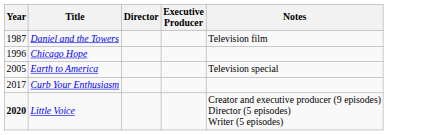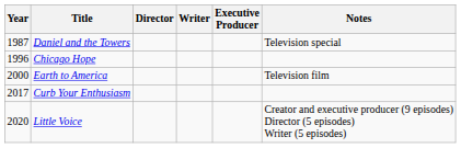 <table class="wikitable sortable">
 <tr>
 <th>Year</th>
 <th>Title</th>
 <th>Director</th>
+<th>Writer</th>
 <th>Executive<br>Producer</th>
 <th>Notes</th>
 </tr>
 <tr>
 <td>1987</td>
 <td><em><a href='#'>Daniel and the Towers</a></em></td>
 <td></td>
 <td></td>
-<td>Television film</td>
+<td></td>
+<td>Television special</td>
 </tr>
 <tr>
 <td>1996</td>
 <td><em><a href='#'>Chicago Hope</a></em></td>
 <td></td>
 <td></td>
 <td></td>
+<td></td>
 </tr>
 <tr>
-<td>2005</td>
+<td>2000</td>
 <td><em><a href='#'>Earth to America</a></em></td>
 <td></td>
 <td></td>
-<td>Television special</td>
+<td></td>
+<td>Television film</td>
 </tr>
 <tr>
 <td>2017</td>
 <td><em><a href='#'>Curb Your Enthusiasm</a></em></td>
 <td></td>
 <td></td>
 <td></td>
+<td></td>
 </tr>
 <tr>
-<td><strong>2020</strong></td>
+<td>2020</td>
 <td><em><a href='#'>Little Voice</a></em></td>
+<td></td>
 <td></td>
 <td></td>
 <td>Creator and executive producer (9 episodes)<br>Director (5 episodes)<br>Writer (5 episodes)</td>
 </tr>
 </table>
